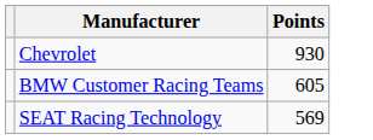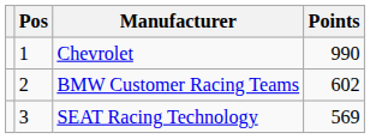 <table class="wikitable" style="font-size: 95%;">
 <tr>
 <th></th>
+<th>Pos</th>
 <th>Manufacturer</th>
 <th>Points</th>
 </tr>
 <tr>
 <td align="left"></td>
+<td>1</td>
 <td> <a href='#'>Chevrolet</a></td>
-<td align="right">930</td>
+<td align="right">990</td>
 </tr>
 <tr>
 <td align="left"></td>
+<td>2</td>
 <td> <a href='#'>BMW Customer Racing Teams</a></td>
-<td align="right">605</td>
+<td align="right">602</td>
 </tr>
 <tr>
 <td align="left"></td>
+<td>3</td>
 <td> <a href='#'>SEAT Racing Technology</a></td>
 <td align="right">569</td>
 </tr>
 </table>
